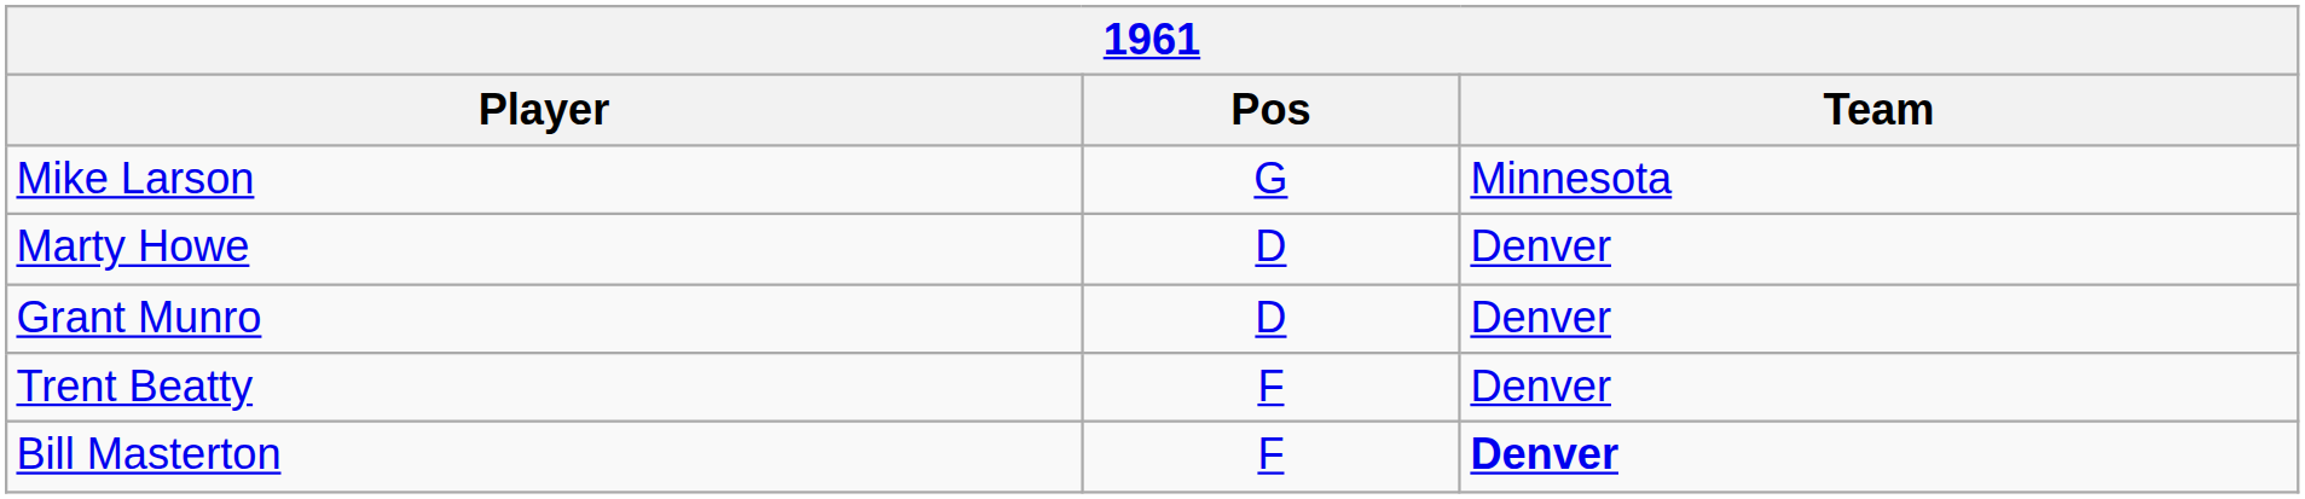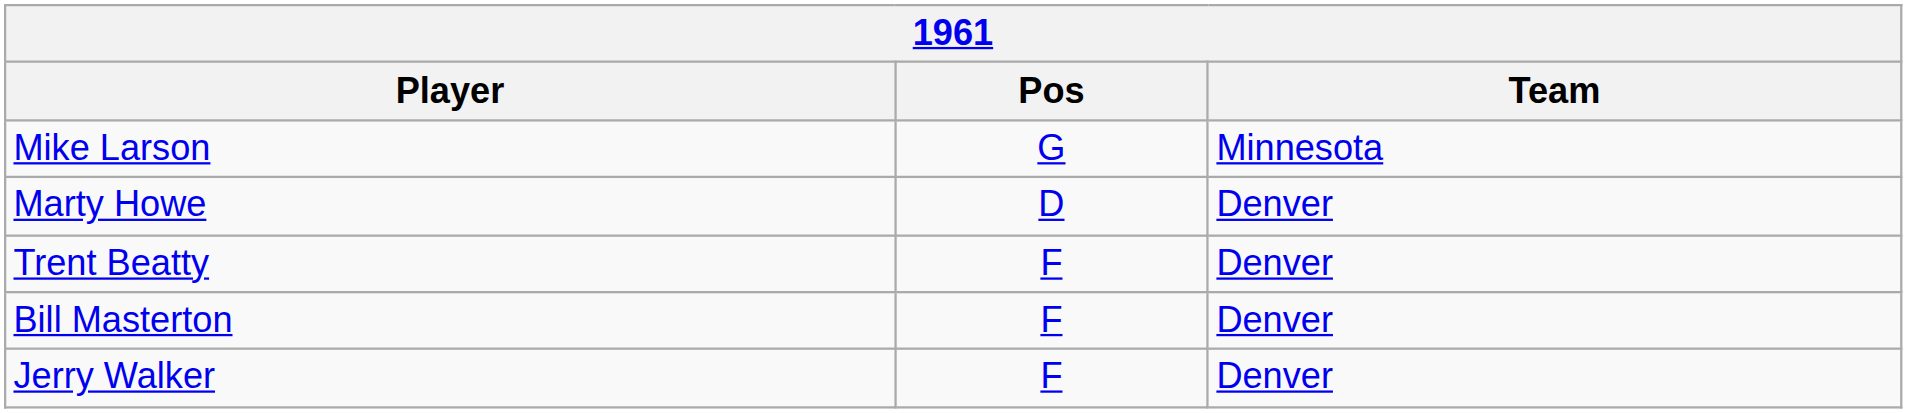 <table class="wikitable" width=95%>
 <tr>
 <th colspan=3><a href='#'>1961</a></th>
 </tr>
 <tr>
 <th>Player</th>
 <th>Pos</th>
 <th>Team</th>
 </tr>
 <tr>
 <td><a href='#'>Mike Larson</a></td>
 <td style="text-align:center;"><a href='#'>G</a></td>
 <td><a href='#'>Minnesota</a></td>
 </tr>
 <tr>
 <td><a href='#'>Marty Howe</a></td>
 <td style="text-align:center;"><a href='#'>D</a></td>
 <td><a href='#'>Denver</a></td>
 </tr>
 <tr>
-<td><a href='#'>Grant Munro</a></td>
-<td style="text-align:center;"><a href='#'>D</a></td>
-<td><a href='#'>Denver</a></td>
-</tr>
-<tr>
 <td><a href='#'>Trent Beatty</a></td>
 <td style="text-align:center;"><a href='#'>F</a></td>
 <td><a href='#'>Denver</a></td>
 </tr>
 <tr>
 <td><a href='#'>Bill Masterton</a></td>
 <td style="text-align:center;"><a href='#'>F</a></td>
-<td><strong><a href='#'>Denver</a></strong></td>
+<td><a href='#'>Denver</a></td>
+</tr>
+<tr>
+<td><a href='#'>Jerry Walker</a></td>
+<td style="text-align:center;"><a href='#'>F</a></td>
+<td><a href='#'>Denver</a></td>
 </tr>
 </table>
